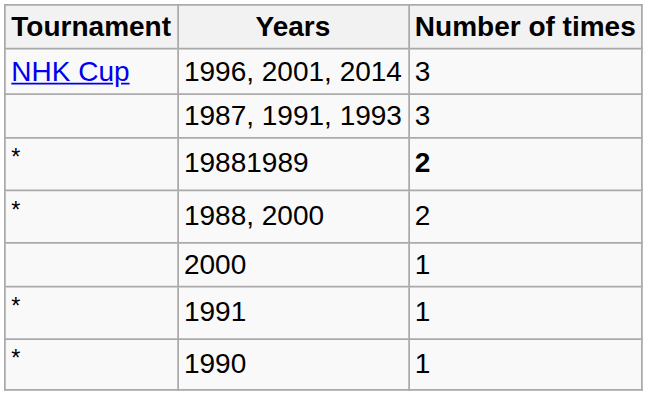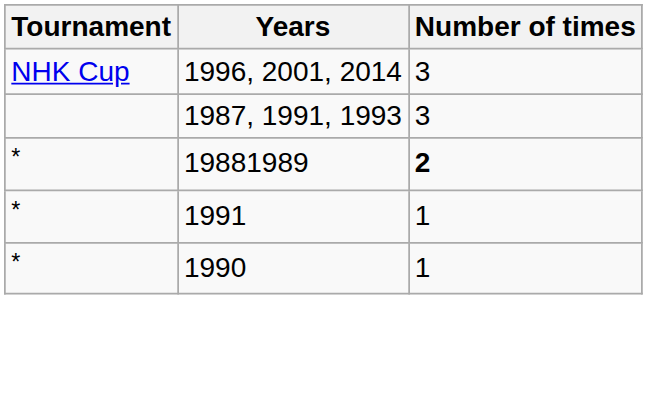 <table class="wikitable">
 <tr>
 <th>Tournament</th>
 <th>Years</th>
 <th>Number of times</th>
 </tr>
 <tr>
 <td><a href='#'>NHK Cup</a></td>
 <td>1996, 2001, 2014</td>
 <td>3</td>
 </tr>
 <tr>
 <td></td>
 <td>1987, 1991, 1993</td>
 <td>3</td>
 </tr>
 <tr>
 <td><sup>*</sup></td>
 <td>19881989</td>
 <td><strong>2</strong></td>
 </tr>
 <tr>
 <td><sup>*</sup></td>
-<td>1988, 2000</td>
-<td>2</td>
-</tr>
-<tr>
-<td></td>
-<td>2000</td>
-<td>1</td>
-</tr>
-<tr>
-<td><sup>*</sup></td>
 <td>1991</td>
 <td>1</td>
 </tr>
 <tr>
 <td><sup>*</sup></td>
 <td>1990</td>
 <td>1</td>
 </tr>
 </table>
